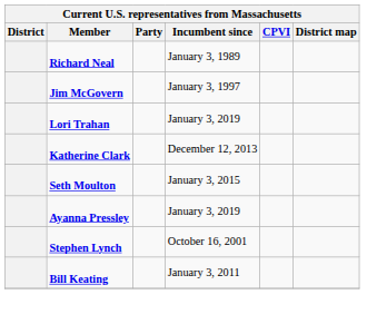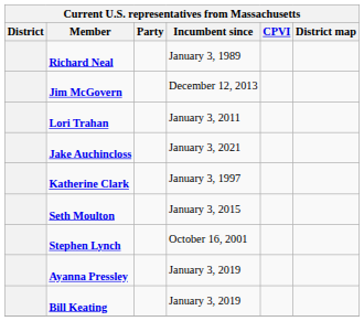 <table class="wikitable sticky-header-multi sortable">
 <tr>
 <th colspan=6>Current U.S. representatives from Massachusetts</th>
 </tr>
 <tr>
 <th>District</th>
 <th>Member<br></th>
 <th>Party</th>
 <th data-sort-type="date">Incumbent since</th>
 <th data-sort-type="number"><a href='#'>CPVI</a><br></th>
 <th class="unsortable">District map</th>
 </tr>
 <tr>
 <th></th>
 <td data-sort-value="Neal, Richard"><br><strong><a href='#'>Richard Neal</a></strong><br></td>
 <td></td>
 <td>January 3, 1989</td>
 <td></td>
 <td></td>
 </tr>
 <tr>
 <th></th>
 <td data-sort-value="McGovern, Jim"><br><strong><a href='#'>Jim McGovern</a></strong><br></td>
 <td></td>
-<td>January 3, 1997</td>
+<td>December 12, 2013</td>
 <td></td>
 <td></td>
 </tr>
 <tr>
 <th></th>
 <td data-sort-value="Trahan, Lori"><br><strong><a href='#'>Lori Trahan</a></strong><br></td>
 <td></td>
-<td>January 3, 2019</td>
+<td>January 3, 2011</td>
+<td></td>
+<td></td>
+</tr>
+<tr>
+<th></th>
+<td data-sort-value="Auchincloss, Jake"><br><strong><a href='#'>Jake Auchincloss</a></strong><br></td>
+<td></td>
+<td>January 3, 2021</td>
 <td></td>
 <td></td>
 </tr>
 <tr>
 <th></th>
 <td data-sort-value="Clark, Katherine"><br><strong><a href='#'>Katherine Clark</a></strong><br></td>
 <td></td>
-<td>December 12, 2013</td>
+<td>January 3, 1997</td>
 <td></td>
 <td></td>
 </tr>
 <tr>
 <th></th>
 <td data-sort-value="Moulton, Seth"><br><strong><a href='#'>Seth Moulton</a></strong><br></td>
 <td></td>
 <td>January 3, 2015</td>
 <td></td>
 <td></td>
 </tr>
 <tr>
 <th></th>
+<td data-sort-value="Lynch, Stephen"><br><strong><a href='#'>Stephen Lynch</a></strong><br></td>
+<td></td>
+<td>October 16, 2001</td>
+<td></td>
+<td></td>
+</tr>
+<tr>
+<th></th>
 <td data-sort-value="Pressley, Ayanna"><br><strong><a href='#'>Ayanna Pressley</a></strong><br></td>
 <td></td>
 <td>January 3, 2019</td>
 <td></td>
 <td></td>
 </tr>
 <tr>
 <th></th>
-<td data-sort-value="Lynch, Stephen"><br><strong><a href='#'>Stephen Lynch</a></strong><br></td>
-<td></td>
-<td>October 16, 2001</td>
-<td></td>
-<td></td>
-</tr>
-<tr>
-<th></th>
 <td data-sort-value="Keating, Bill"><br><strong><a href='#'>Bill Keating</a></strong><br></td>
 <td></td>
-<td>January 3, 2011</td>
+<td>January 3, 2019</td>
 <td></td>
 <td></td>
 </tr>
 <tr>
 </tr>
 </table>
